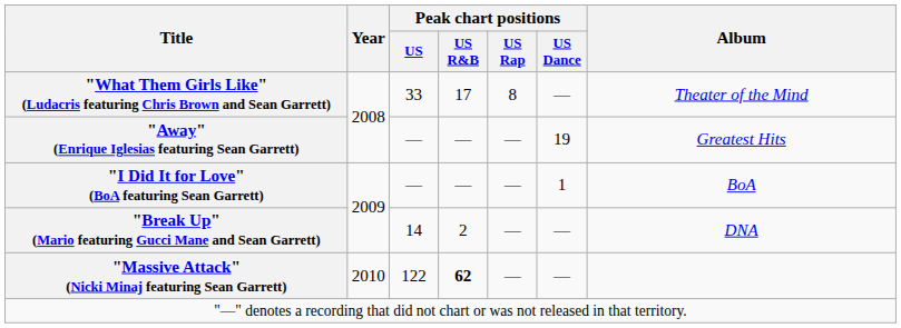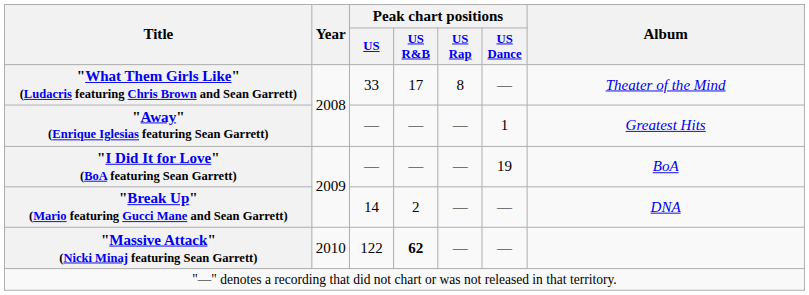 <table class="wikitable plainrowheaders" style="text-align:center;" border="1">
 <tr>
 <th scope="col" rowspan="2" style="width:20em;">Title</th>
 <th scope="col" rowspan="2">Year</th>
 <th scope="col" colspan="4">Peak chart positions</th>
 <th scope="col" rowspan="2" style="width:18em;">Album</th>
 </tr>
 <tr>
 <th scope="col" style="width:3em; font-size:85%;"><a href='#'>US</a></th>
 <th scope="col" style="width:3em; font-size:85%;"><a href='#'>US R&B</a></th>
 <th scope="col" style="width:3em; font-size:85%;"><a href='#'>US Rap</a></th>
 <th scope="col" style="width:3em; font-size:85%;"><a href='#'>US Dance</a></th>
 </tr>
 <tr>
 <th scope="row">"<a href='#'>What Them Girls Like</a>"<br><small>(<a href='#'>Ludacris</a> featuring <a href='#'>Chris Brown</a> and Sean Garrett)</small></th>
 <td rowspan="2">2008</td>
 <td>33</td>
 <td>17</td>
 <td>8</td>
 <td>—</td>
 <td><em><a href='#'>Theater of the Mind</a></em></td>
 </tr>
 <tr>
 <th scope="row">"<a href='#'>Away</a>"<br><small>(<a href='#'>Enrique Iglesias</a> featuring Sean Garrett)</small></th>
 <td>—</td>
 <td>—</td>
 <td>—</td>
-<td>19</td>
+<td>1</td>
 <td><em><a href='#'>Greatest Hits</a></em></td>
 </tr>
 <tr>
 <th scope="row">"<a href='#'>I Did It for Love</a>"<br><small>(<a href='#'>BoA</a> featuring Sean Garrett)</small></th>
 <td rowspan="2">2009</td>
 <td>—</td>
 <td>—</td>
 <td>—</td>
-<td>1</td>
+<td>19</td>
 <td><em><a href='#'>BoA</a></em></td>
 </tr>
 <tr>
 <th scope="row">"<a href='#'>Break Up</a>"<br><small>(<a href='#'>Mario</a> featuring <a href='#'>Gucci Mane</a> and Sean Garrett)</small></th>
 <td>14</td>
 <td>2</td>
 <td>—</td>
 <td>—</td>
 <td><em><a href='#'>DNA</a></em></td>
 </tr>
 <tr>
 <th scope="row">"<a href='#'>Massive Attack</a>"<br><small>(<a href='#'>Nicki Minaj</a> featuring Sean Garrett)</small></th>
 <td>2010</td>
 <td>122</td>
 <td><strong>62</strong></td>
 <td>—</td>
 <td>—</td>
 <td></td>
 </tr>
 <tr>
 <td colspan="7" style="font-size:90%">"—" denotes a recording that did not chart or was not released in that territory.</td>
 </tr>
 </table>
